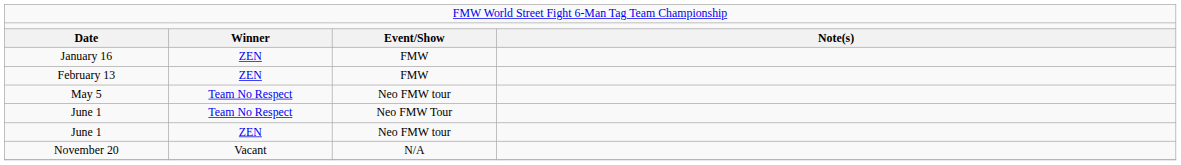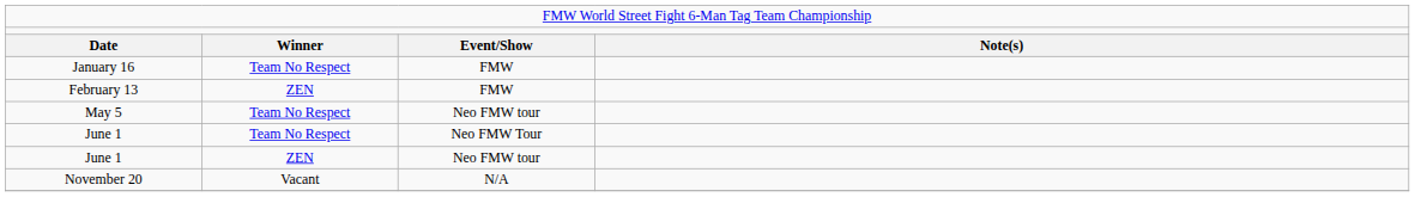 <table class="wikitable" style="text-align:center; width:100%;">
 <tr>
 <td colspan="5"><a href='#'>FMW World Street Fight 6-Man Tag Team Championship</a></td>
 </tr>
 <tr>
 <td colspan="5"><strong></strong></td>
 </tr>
 <tr>
 <th width="14%">Date</th>
 <th width="14%">Winner</th>
 <th width="14%">Event/Show</th>
 <th width="58%">Note(s)</th>
 </tr>
 <tr>
 <td>January 16</td>
-<td><a href='#'>ZEN</a><br></td>
+<td><a href='#'>Team No Respect</a><br></td>
 <td>FMW</td>
 <td align="left"></td>
 </tr>
 <tr>
 <td>February 13</td>
 <td><a href='#'>ZEN</a><br></td>
 <td>FMW</td>
 <td align="left"></td>
 </tr>
 <tr>
 <td>May 5</td>
 <td><a href='#'>Team No Respect</a><br></td>
 <td>Neo FMW tour</td>
 <td align="left"></td>
 </tr>
 <tr>
 <td>June 1</td>
 <td><a href='#'>Team No Respect</a><br></td>
 <td>Neo FMW Tour</td>
 <td align="left"></td>
 </tr>
 <tr>
 <td>June 1</td>
 <td><a href='#'>ZEN</a><br></td>
 <td>Neo FMW tour</td>
 <td align="left"></td>
 </tr>
 <tr>
 <td>November 20</td>
 <td>Vacant</td>
 <td>N/A</td>
 <td align="left"></td>
 </tr>
 <tr>
 </tr>
 </table>
